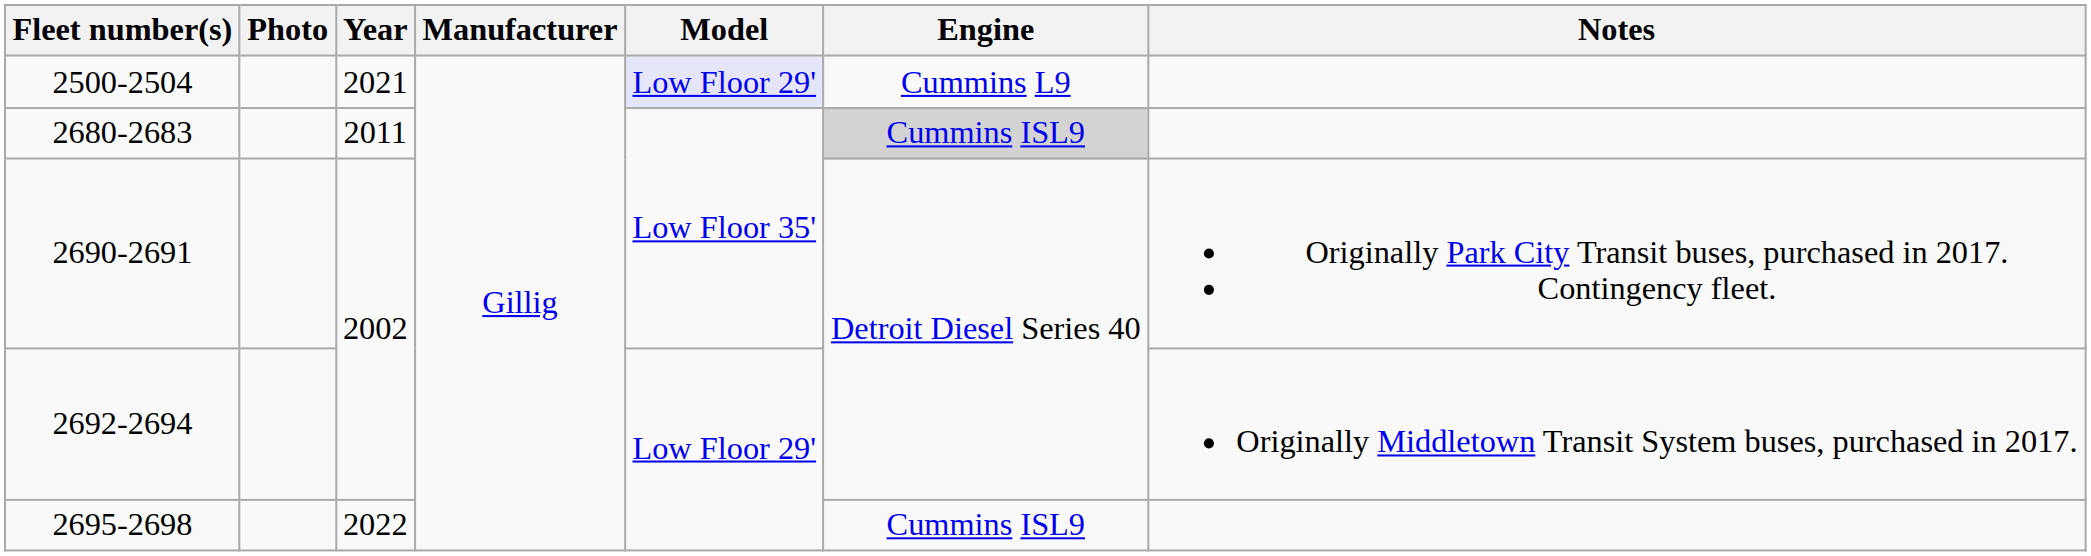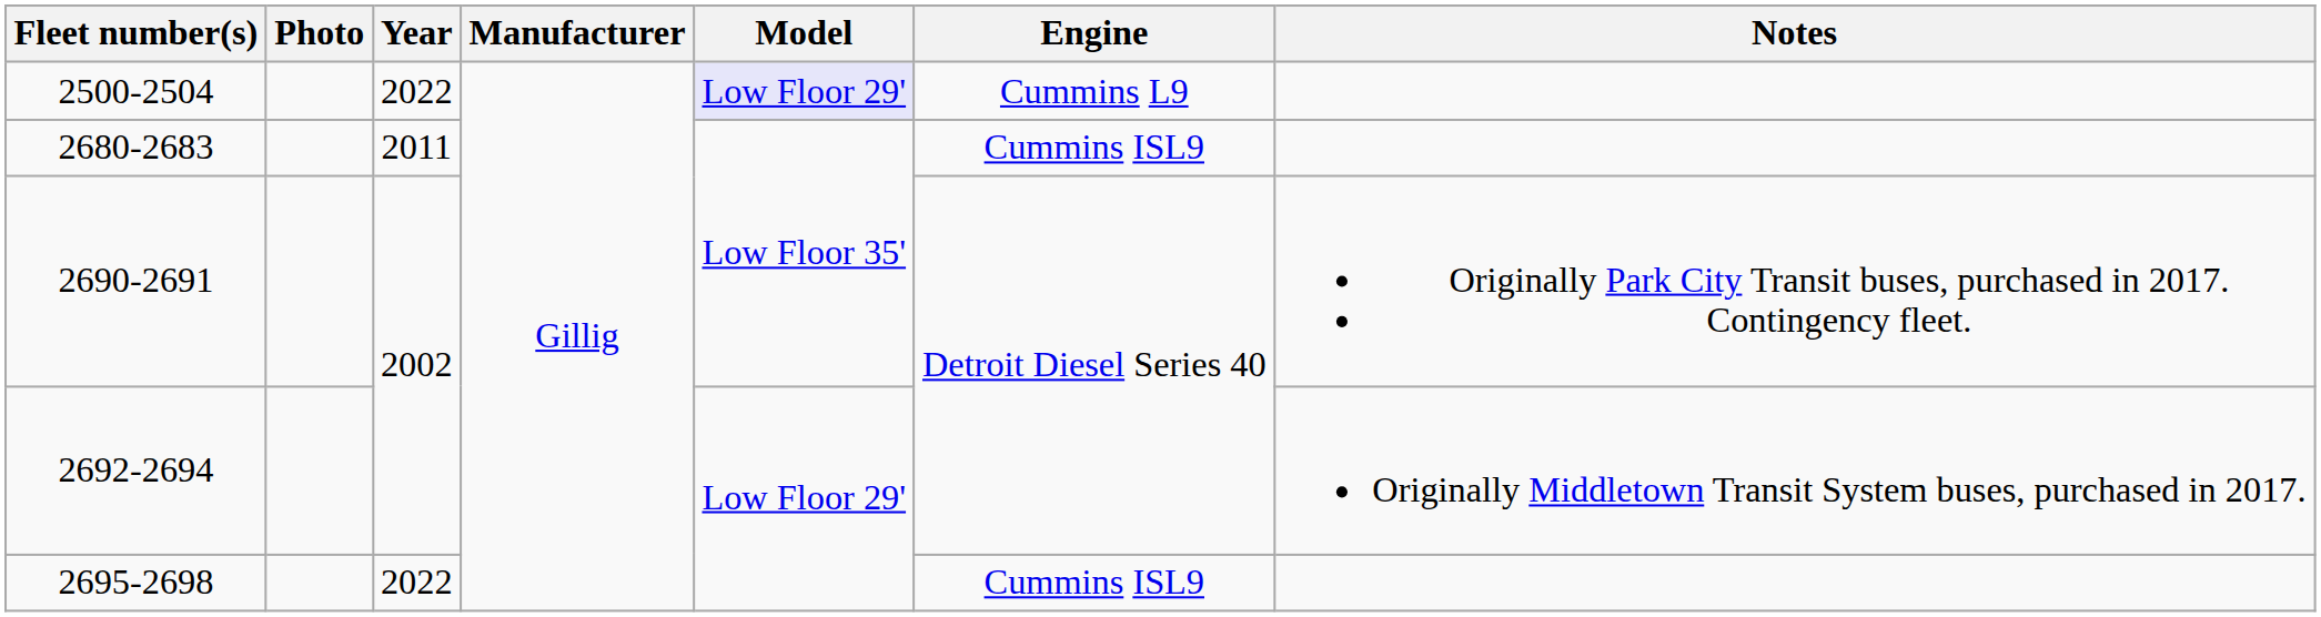 <table class="wikitable">
 <tr>
 <th>Fleet number(s)</th>
 <th>Photo</th>
 <th>Year</th>
 <th>Manufacturer</th>
 <th>Model</th>
 <th>Engine</th>
 <th>Notes</th>
 </tr>
 <tr align="center">
 <td>2500-2504</td>
 <td></td>
-<td>2021</td>
+<td>2022</td>
 <td rowspan="5"><a href='#'>Gillig</a></td>
 <td style="background: lavender;"><a href='#'>Low Floor 29'</a></td>
 <td><a href='#'>Cummins</a> <a href='#'>L9</a></td>
 <td></td>
 </tr>
 <tr align="center">
 <td>2680-2683</td>
 <td></td>
 <td>2011</td>
 <td rowspan="2"><a href='#'>Low Floor 35'</a></td>
-<td style="background: lightgrey;"><a href='#'>Cummins</a> <a href='#'>ISL9</a></td>
+<td><a href='#'>Cummins</a> <a href='#'>ISL9</a></td>
 <td></td>
 </tr>
 <tr align="center">
 <td>2690-2691</td>
 <td></td>
 <td rowspan="2">2002</td>
 <td rowspan="2"><a href='#'>Detroit Diesel</a> Series 40</td>
 <td><br><ul><li>Originally <a href='#'>Park City</a> Transit buses, purchased in 2017.</li><li>Contingency fleet.</li></ul></td>
 </tr>
 <tr align="center">
 <td>2692-2694</td>
 <td></td>
 <td rowspan="2"><a href='#'>Low Floor 29'</a></td>
 <td><br><ul><li>Originally <a href='#'>Middletown</a> Transit System buses, purchased in 2017.</li></ul></td>
 </tr>
 <tr align="center">
 <td>2695-2698</td>
 <td></td>
 <td>2022</td>
 <td><a href='#'>Cummins</a> <a href='#'>ISL9</a></td>
 <td></td>
 </tr>
 </table>
